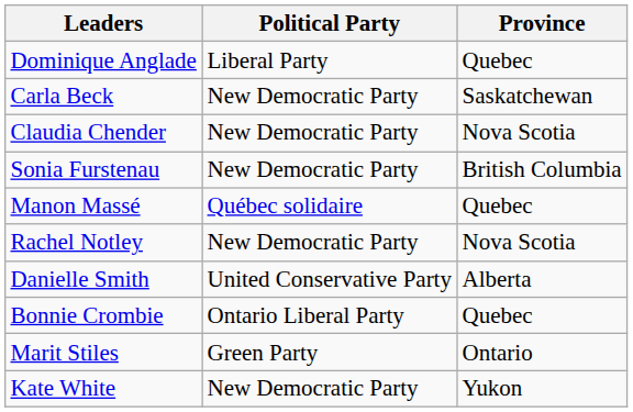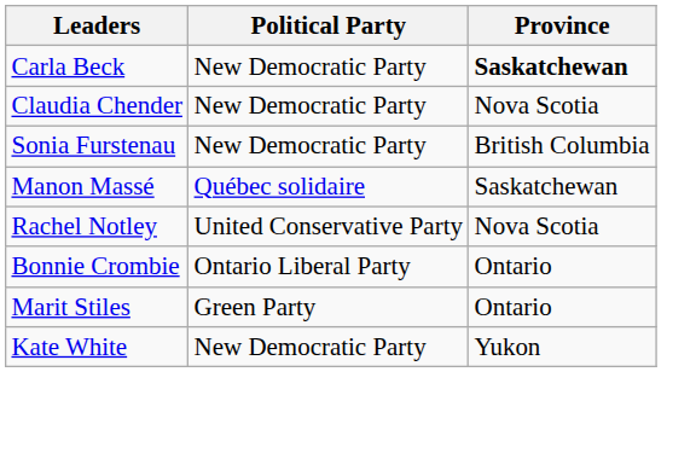 <table class="wikitable">
 <tr>
 <th>Leaders</th>
 <th>Political Party</th>
 <th>Province</th>
 </tr>
 <tr>
-<td><a href='#'>Dominique Anglade</a></td>
-<td>Liberal Party</td>
-<td>Quebec</td>
-</tr>
-<tr>
 <td><a href='#'>Carla Beck</a></td>
 <td>New Democratic Party</td>
-<td>Saskatchewan</td>
+<td><strong>Saskatchewan</strong></td>
 </tr>
 <tr>
 <td><a href='#'>Claudia Chender</a></td>
 <td>New Democratic Party</td>
 <td>Nova Scotia</td>
 </tr>
 <tr>
 <td><a href='#'>Sonia Furstenau</a></td>
 <td>New Democratic Party</td>
 <td>British Columbia</td>
 </tr>
 <tr>
 <td><a href='#'>Manon Massé</a></td>
 <td><a href='#'>Québec solidaire</a></td>
-<td>Quebec</td>
+<td>Saskatchewan</td>
 </tr>
 <tr>
 <td><a href='#'>Rachel Notley</a></td>
-<td>New Democratic Party</td>
+<td>United Conservative Party</td>
 <td>Nova Scotia</td>
-</tr>
-<tr>
-<td><a href='#'>Danielle Smith</a></td>
-<td>United Conservative Party</td>
-<td>Alberta</td>
 </tr>
 <tr>
 <td><a href='#'>Bonnie Crombie</a></td>
 <td>Ontario Liberal Party</td>
-<td>Quebec</td>
+<td>Ontario</td>
 </tr>
 <tr>
 <td><a href='#'>Marit Stiles</a></td>
 <td>Green Party</td>
 <td>Ontario</td>
 </tr>
 <tr>
 <td><a href='#'>Kate White</a></td>
 <td>New Democratic Party</td>
 <td>Yukon</td>
 </tr>
 </table>
